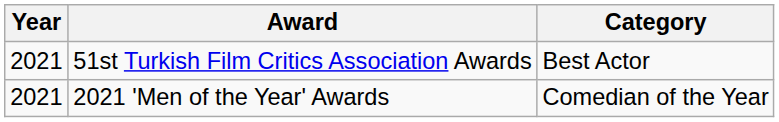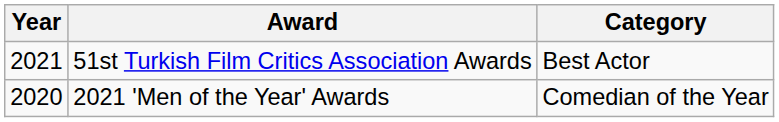 <table class="wikitable">
 <tr>
 <th>Year</th>
 <th>Award</th>
 <th>Category</th>
 </tr>
 <tr>
 <td>2021</td>
 <td>51st <a href='#'>Turkish Film Critics Association</a> Awards</td>
 <td>Best Actor</td>
 </tr>
 <tr>
-<td>2021</td>
+<td>2020</td>
 <td> 2021 'Men of the Year' Awards</td>
 <td>Comedian of the Year</td>
 </tr>
 </table>
